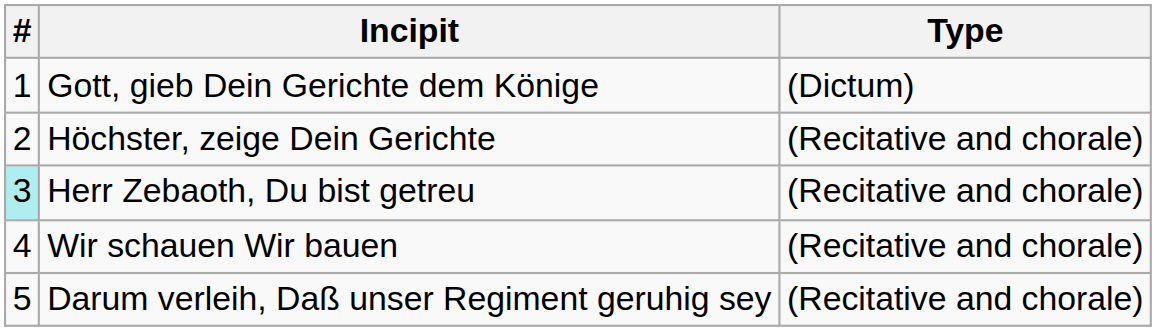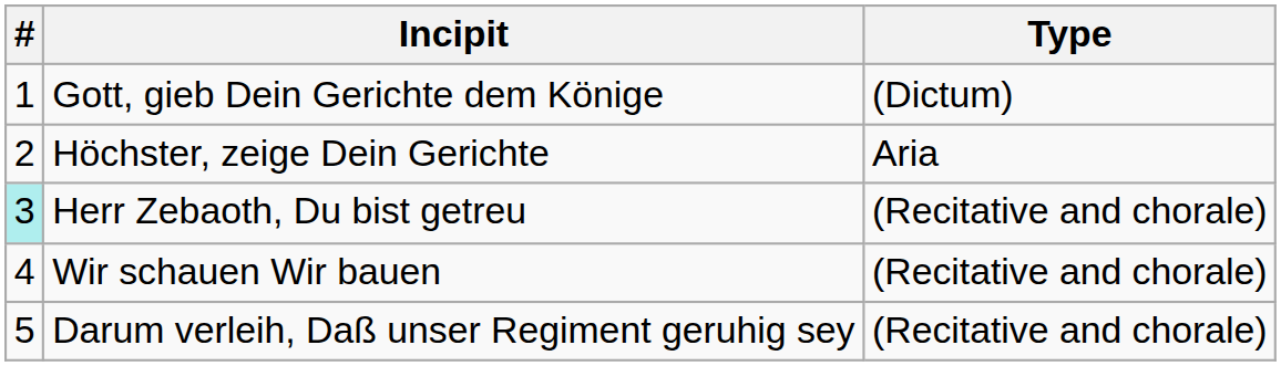 <table class="wikitable">
 <tr>
 <th>#</th>
 <th>Incipit</th>
 <th>Type</th>
 </tr>
 <tr>
 <td>1</td>
 <td>Gott, gieb Dein Gerichte dem Könige</td>
 <td>(Dictum)</td>
 </tr>
 <tr>
 <td>2</td>
 <td>Höchster, zeige Dein Gerichte</td>
-<td>(Recitative and chorale)</td>
+<td>Aria</td>
 </tr>
 <tr>
 <td style="background: paleturquoise;">3</td>
 <td>Herr Zebaoth, Du bist getreu</td>
 <td>(Recitative and chorale)</td>
 </tr>
 <tr>
 <td>4</td>
 <td>Wir schauen Wir bauen</td>
 <td>(Recitative and chorale)</td>
 </tr>
 <tr>
 <td>5</td>
 <td>Darum verleih, Daß unser Regiment geruhig sey</td>
 <td>(Recitative and chorale)</td>
 </tr>
 </table>
